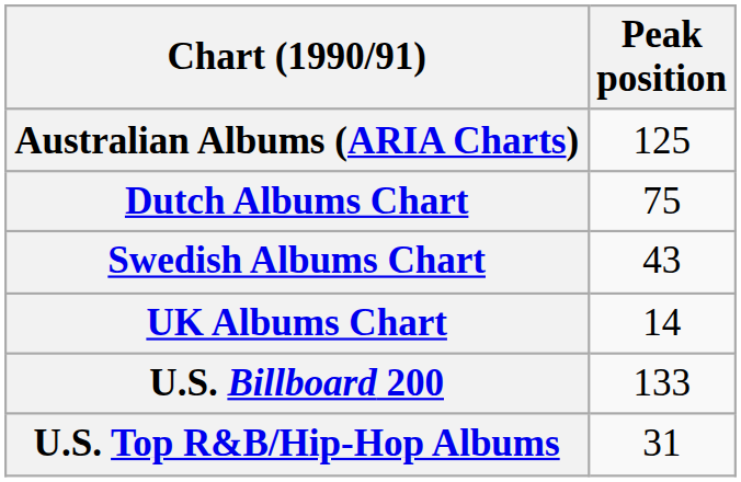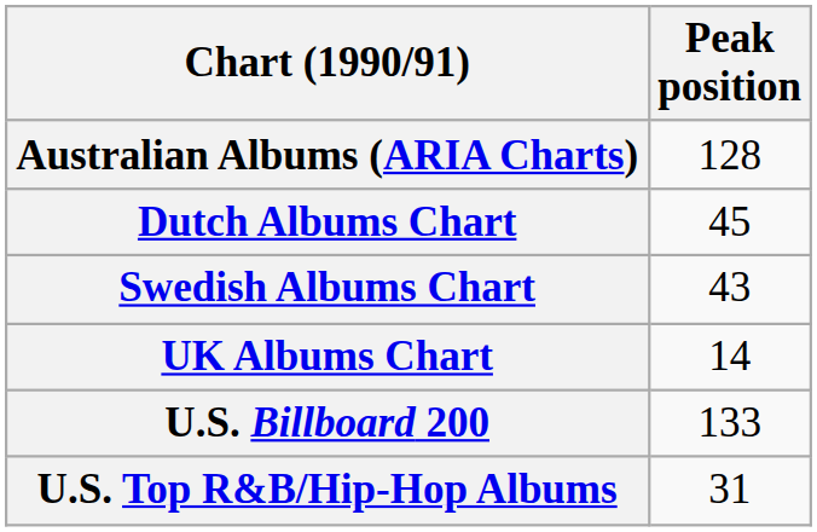 <table class="wikitable sortable plainrowheaders">
 <tr>
 <th>Chart (1990/91)</th>
 <th>Peak<br>position</th>
 </tr>
 <tr>
 <th scope="row">Australian Albums (<a href='#'>ARIA Charts</a>)</th>
-<td style="text-align:center;">125</td>
+<td style="text-align:center;">128</td>
 </tr>
 <tr>
 <th scope="row"><a href='#'>Dutch Albums Chart</a></th>
-<td style="text-align:center;">75</td>
+<td style="text-align:center;">45</td>
 </tr>
 <tr>
 <th scope="row"><a href='#'>Swedish Albums Chart</a></th>
 <td style="text-align:center;">43</td>
 </tr>
 <tr>
 <th scope="row"><a href='#'>UK Albums Chart</a></th>
 <td style="text-align:center;">14</td>
 </tr>
 <tr>
 <th scope="row">U.S. <a href='#'><em>Billboard</em> 200</a></th>
 <td style="text-align:center;">133</td>
 </tr>
 <tr>
 <th scope="row">U.S. <a href='#'>Top R&B/Hip-Hop Albums</a></th>
 <td style="text-align:center;">31</td>
 </tr>
 </table>
